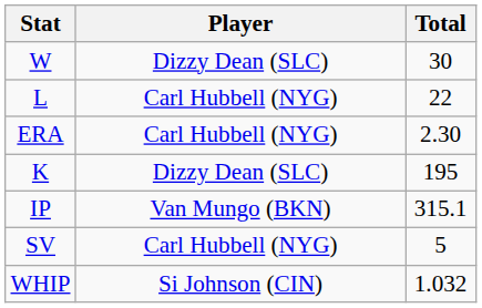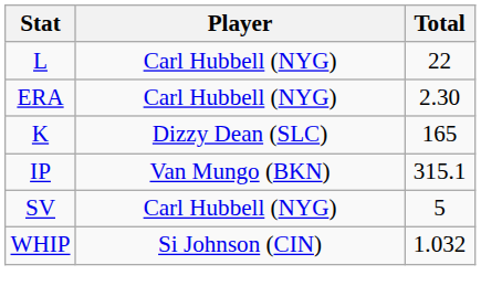 <table class="wikitable" style="text-align:center;">
 <tr>
 <th style="width:15%;">Stat</th>
 <th>Player</th>
 <th style="width:15%;">Total</th>
-</tr>
-<tr>
-<td><a href='#'>W</a></td>
-<td><a href='#'>Dizzy Dean</a> (<a href='#'>SLC</a>)</td>
-<td>30</td>
 </tr>
 <tr>
 <td><a href='#'>L</a></td>
 <td><a href='#'>Carl Hubbell</a> (<a href='#'>NYG</a>)</td>
 <td>22</td>
 </tr>
 <tr>
 <td><a href='#'>ERA</a></td>
 <td><a href='#'>Carl Hubbell</a> (<a href='#'>NYG</a>)</td>
 <td>2.30</td>
 </tr>
 <tr>
 <td><a href='#'>K</a></td>
 <td><a href='#'>Dizzy Dean</a> (<a href='#'>SLC</a>)</td>
-<td>195</td>
+<td>165</td>
 </tr>
 <tr>
 <td><a href='#'>IP</a></td>
 <td><a href='#'>Van Mungo</a> (<a href='#'>BKN</a>)</td>
 <td>315.1</td>
 </tr>
 <tr>
 <td><a href='#'>SV</a></td>
 <td><a href='#'>Carl Hubbell</a> (<a href='#'>NYG</a>)</td>
 <td>5</td>
 </tr>
 <tr>
 <td><a href='#'>WHIP</a></td>
 <td><a href='#'>Si Johnson</a> (<a href='#'>CIN</a>)</td>
 <td>1.032</td>
 </tr>
 </table>
